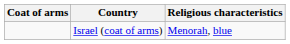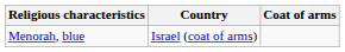 <table class="wikitable">
 <tr>
+<th><strong>Religious characteristics</strong></th>
+<th><strong>Country</strong></th>
 <th><strong>Coat of arms</strong></th>
-<th><strong>Country</strong></th>
-<th><strong>Religious characteristics</strong></th>
 </tr>
 <tr>
+<td><a href='#'>Menorah</a>, <a href='#'>blue</a></td>
+<td><a href='#'>Israel</a> (<a href='#'>coat of arms</a>)</td>
 <td></td>
-<td><a href='#'>Israel</a> (<a href='#'>coat of arms</a>)</td>
-<td><a href='#'>Menorah</a>, <a href='#'>blue</a></td>
 </tr>
 </table>
